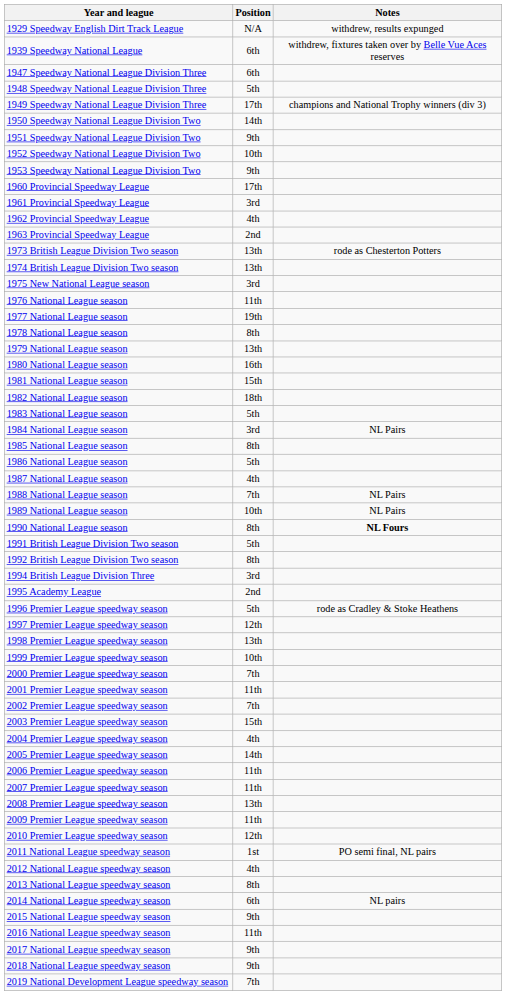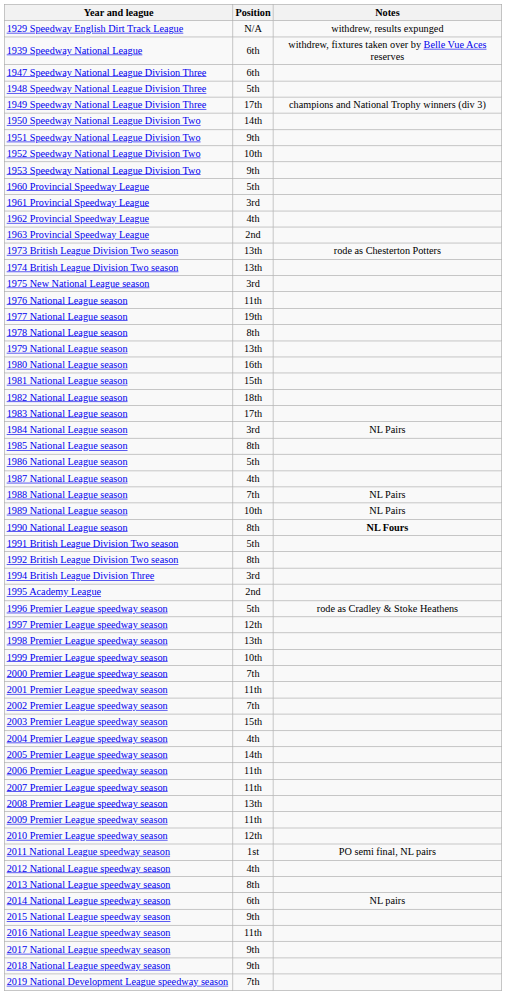 <table class="wikitable">
 <tr>
 <th width=350>Year and league</th>
 <th width=50>Position</th>
 <th width=350>Notes</th>
 </tr>
 <tr align=center>
 <td align="left"><a href='#'>1929 Speedway English Dirt Track League</a></td>
 <td>N/A</td>
 <td>withdrew, results expunged</td>
 </tr>
 <tr align=center>
 <td align="left"><a href='#'>1939 Speedway National League</a></td>
 <td>6th</td>
 <td>withdrew, fixtures taken over by <a href='#'>Belle Vue Aces</a> reserves</td>
 </tr>
 <tr align=center>
 <td align="left"><a href='#'>1947 Speedway National League Division Three</a></td>
 <td>6th</td>
 <td></td>
 </tr>
 <tr align=center>
 <td align="left"><a href='#'>1948 Speedway National League Division Three</a></td>
 <td>5th</td>
 <td></td>
 </tr>
 <tr align=center>
 <td align="left"><a href='#'>1949 Speedway National League Division Three</a></td>
 <td>17th</td>
 <td>champions and National Trophy winners (div 3)</td>
 </tr>
 <tr align=center>
 <td align="left"><a href='#'>1950 Speedway National League Division Two</a></td>
 <td>14th</td>
 <td></td>
 </tr>
 <tr align=center>
 <td align="left"><a href='#'>1951 Speedway National League Division Two</a></td>
 <td>9th</td>
 <td></td>
 </tr>
 <tr align=center>
 <td align="left"><a href='#'>1952 Speedway National League Division Two</a></td>
 <td>10th</td>
 <td></td>
 </tr>
 <tr align=center>
 <td align="left"><a href='#'>1953 Speedway National League Division Two</a></td>
 <td>9th</td>
 <td></td>
 </tr>
 <tr align=center>
 <td align="left"><a href='#'>1960 Provincial Speedway League</a></td>
-<td>17th</td>
+<td>5th</td>
 <td></td>
 </tr>
 <tr align=center>
 <td align="left"><a href='#'>1961 Provincial Speedway League</a></td>
 <td>3rd</td>
 <td></td>
 </tr>
 <tr align=center>
 <td align="left"><a href='#'>1962 Provincial Speedway League</a></td>
 <td>4th</td>
 <td></td>
 </tr>
 <tr align=center>
 <td align="left"><a href='#'>1963 Provincial Speedway League</a></td>
 <td>2nd</td>
 <td></td>
 </tr>
 <tr align=center>
 <td align="left"><a href='#'>1973 British League Division Two season</a></td>
 <td>13th</td>
 <td>rode as Chesterton Potters</td>
 </tr>
 <tr align=center>
 <td align="left"><a href='#'>1974 British League Division Two season</a></td>
 <td>13th</td>
 <td></td>
 </tr>
 <tr align=center>
 <td align="left"><a href='#'>1975 New National League season</a></td>
 <td>3rd</td>
 <td></td>
 </tr>
 <tr align=center>
 <td align="left"><a href='#'>1976 National League season</a></td>
 <td>11th</td>
 <td></td>
 </tr>
 <tr align=center>
 <td align="left"><a href='#'>1977 National League season</a></td>
 <td>19th</td>
 <td></td>
 </tr>
 <tr align=center>
 <td align="left"><a href='#'>1978 National League season</a></td>
 <td>8th</td>
 <td></td>
 </tr>
 <tr align=center>
 <td align="left"><a href='#'>1979 National League season</a></td>
 <td>13th</td>
 <td></td>
 </tr>
 <tr align=center>
 <td align="left"><a href='#'>1980 National League season</a></td>
 <td>16th</td>
 <td></td>
 </tr>
 <tr align=center>
 <td align="left"><a href='#'>1981 National League season</a></td>
 <td>15th</td>
 <td></td>
 </tr>
 <tr align=center>
 <td align="left"><a href='#'>1982 National League season</a></td>
 <td>18th</td>
 <td></td>
 </tr>
 <tr align=center>
 <td align="left"><a href='#'>1983 National League season</a></td>
-<td>5th</td>
+<td>17th</td>
 <td></td>
 </tr>
 <tr align=center>
 <td align="left"><a href='#'>1984 National League season</a></td>
 <td>3rd</td>
 <td>NL Pairs</td>
 </tr>
 <tr align=center>
 <td align="left"><a href='#'>1985 National League season</a></td>
 <td>8th</td>
 <td></td>
 </tr>
 <tr align=center>
 <td align="left"><a href='#'>1986 National League season</a></td>
 <td>5th</td>
 <td></td>
 </tr>
 <tr align=center>
 <td align="left"><a href='#'>1987 National League season</a></td>
 <td>4th</td>
 <td></td>
 </tr>
 <tr align=center>
 <td align="left"><a href='#'>1988 National League season</a></td>
 <td>7th</td>
 <td>NL Pairs</td>
 </tr>
 <tr align=center>
 <td align="left"><a href='#'>1989 National League season</a></td>
 <td>10th</td>
 <td>NL Pairs</td>
 </tr>
 <tr align=center>
 <td align="left"><a href='#'>1990 National League season</a></td>
 <td>8th</td>
 <td><strong>NL Fours</strong></td>
 </tr>
 <tr align=center>
 <td align="left"><a href='#'>1991 British League Division Two season</a></td>
 <td>5th</td>
 <td></td>
 </tr>
 <tr align=center>
 <td align="left"><a href='#'>1992 British League Division Two season</a></td>
 <td>8th</td>
 <td></td>
 </tr>
 <tr align=center>
 <td align="left"><a href='#'>1994 British League Division Three</a></td>
 <td>3rd</td>
 <td></td>
 </tr>
 <tr align=center>
 <td align="left"><a href='#'>1995 Academy League</a></td>
 <td>2nd</td>
 <td></td>
 </tr>
 <tr align=center>
 <td align="left"><a href='#'>1996 Premier League speedway season</a></td>
 <td>5th</td>
 <td>rode as Cradley & Stoke Heathens</td>
 </tr>
 <tr align=center>
 <td align="left"><a href='#'>1997 Premier League speedway season</a></td>
 <td>12th</td>
 <td></td>
 </tr>
 <tr align=center>
 <td align="left"><a href='#'>1998 Premier League speedway season</a></td>
 <td>13th</td>
 <td></td>
 </tr>
 <tr align=center>
 <td align="left"><a href='#'>1999 Premier League speedway season</a></td>
 <td>10th</td>
 <td></td>
 </tr>
 <tr align=center>
 <td align="left"><a href='#'>2000 Premier League speedway season</a></td>
 <td>7th</td>
 <td></td>
 </tr>
 <tr align=center>
 <td align="left"><a href='#'>2001 Premier League speedway season</a></td>
 <td>11th</td>
 <td></td>
 </tr>
 <tr align=center>
 <td align="left"><a href='#'>2002 Premier League speedway season</a></td>
 <td>7th</td>
 <td></td>
 </tr>
 <tr align=center>
 <td align="left"><a href='#'>2003 Premier League speedway season</a></td>
 <td>15th</td>
 <td></td>
 </tr>
 <tr align=center>
 <td align="left"><a href='#'>2004 Premier League speedway season</a></td>
 <td>4th</td>
 <td></td>
 </tr>
 <tr align=center>
 <td align="left"><a href='#'>2005 Premier League speedway season</a></td>
 <td>14th</td>
 <td></td>
 </tr>
 <tr align=center>
 <td align="left"><a href='#'>2006 Premier League speedway season</a></td>
 <td>11th</td>
 <td></td>
 </tr>
 <tr align=center>
 <td align="left"><a href='#'>2007 Premier League speedway season</a></td>
 <td>11th</td>
 <td></td>
 </tr>
 <tr align=center>
 <td align="left"><a href='#'>2008 Premier League speedway season</a></td>
 <td>13th</td>
 <td></td>
 </tr>
 <tr align=center>
 <td align="left"><a href='#'>2009 Premier League speedway season</a></td>
 <td>11th</td>
 <td></td>
 </tr>
 <tr align=center>
 <td align="left"><a href='#'>2010 Premier League speedway season</a></td>
 <td>12th</td>
 <td></td>
 </tr>
 <tr align=center>
 <td align="left"><a href='#'>2011 National League speedway season</a></td>
 <td>1st</td>
 <td>PO semi final, NL pairs</td>
 </tr>
 <tr align=center>
 <td align="left"><a href='#'>2012 National League speedway season</a></td>
 <td>4th</td>
 <td></td>
 </tr>
 <tr align=center>
 <td align="left"><a href='#'>2013 National League speedway season</a></td>
 <td>8th</td>
 <td></td>
 </tr>
 <tr align=center>
 <td align="left"><a href='#'>2014 National League speedway season</a></td>
 <td>6th</td>
 <td>NL pairs</td>
 </tr>
 <tr align=center>
 <td align="left"><a href='#'>2015 National League speedway season</a></td>
 <td>9th</td>
 <td></td>
 </tr>
 <tr align=center>
 <td align="left"><a href='#'>2016 National League speedway season</a></td>
 <td>11th</td>
 <td></td>
 </tr>
 <tr align=center>
 <td align="left"><a href='#'>2017 National League speedway season</a></td>
 <td>9th</td>
 <td></td>
 </tr>
 <tr align=center>
 <td align="left"><a href='#'>2018 National League speedway season</a></td>
 <td>9th</td>
 <td></td>
 </tr>
 <tr align=center>
 <td align="left"><a href='#'>2019 National Development League speedway season</a></td>
 <td>7th</td>
 <td></td>
 </tr>
 </table>
